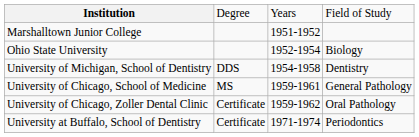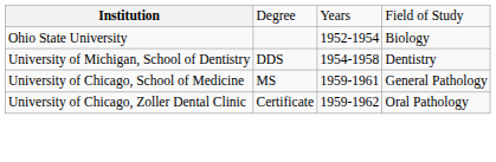 <table class="wikitable">
 <tr>
 <th>Institution</th>
 <td>Degree</td>
 <td>Years</td>
 <td>Field of Study</td>
-</tr>
-<tr>
-<td>Marshalltown  Junior College</td>
-<td></td>
-<td>1951-1952</td>
-<td></td>
 </tr>
 <tr>
 <td>Ohio State  University</td>
 <td></td>
 <td>1952-1954</td>
 <td>Biology</td>
 </tr>
 <tr>
 <td>University of  Michigan, School of Dentistry</td>
 <td>DDS</td>
 <td>1954-1958</td>
 <td>Dentistry</td>
 </tr>
 <tr>
 <td>University of  Chicago, School of Medicine</td>
 <td>MS</td>
 <td>1959-1961</td>
 <td>General Pathology</td>
 </tr>
 <tr>
 <td>University of  Chicago, Zoller Dental Clinic</td>
 <td>Certificate</td>
 <td>1959-1962</td>
 <td>Oral Pathology</td>
 </tr>
-<tr>
-<td>University at  Buffalo, School of Dentistry</td>
-<td>Certificate</td>
-<td>1971-1974</td>
-<td>Periodontics</td>
-</tr>
 </table>
